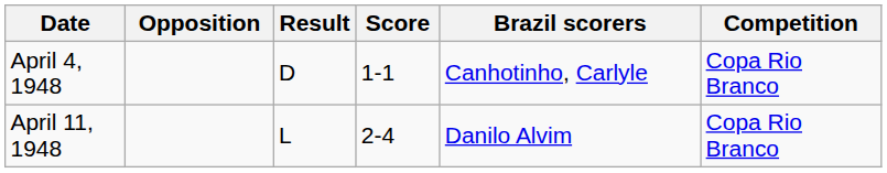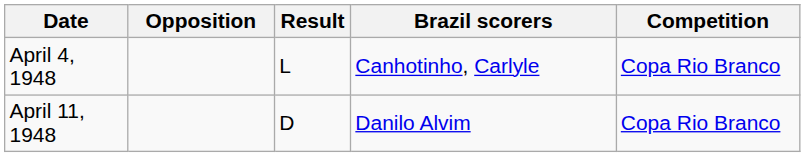 <table class="wikitable" style="text-align: left;">
 <tr>
 <th width=12%>Date</th>
 <th width=12%>Opposition</th>
 <th width=1%>Result</th>
-<th width=7%>Score</th>
 <th width=26%>Brazil scorers</th>
 <th width=18%>Competition</th>
 </tr>
 <tr>
 <td>April 4, 1948</td>
 <td></td>
-<td>D</td>
-<td>1-1</td>
+<td>L</td>
 <td><a href='#'>Canhotinho</a>, <a href='#'>Carlyle</a></td>
 <td><a href='#'>Copa Rio Branco</a></td>
 </tr>
 <tr>
 <td>April 11, 1948</td>
 <td></td>
-<td>L</td>
-<td>2-4</td>
+<td>D</td>
 <td><a href='#'>Danilo Alvim</a></td>
 <td><a href='#'>Copa Rio Branco</a></td>
 </tr>
 </table>
